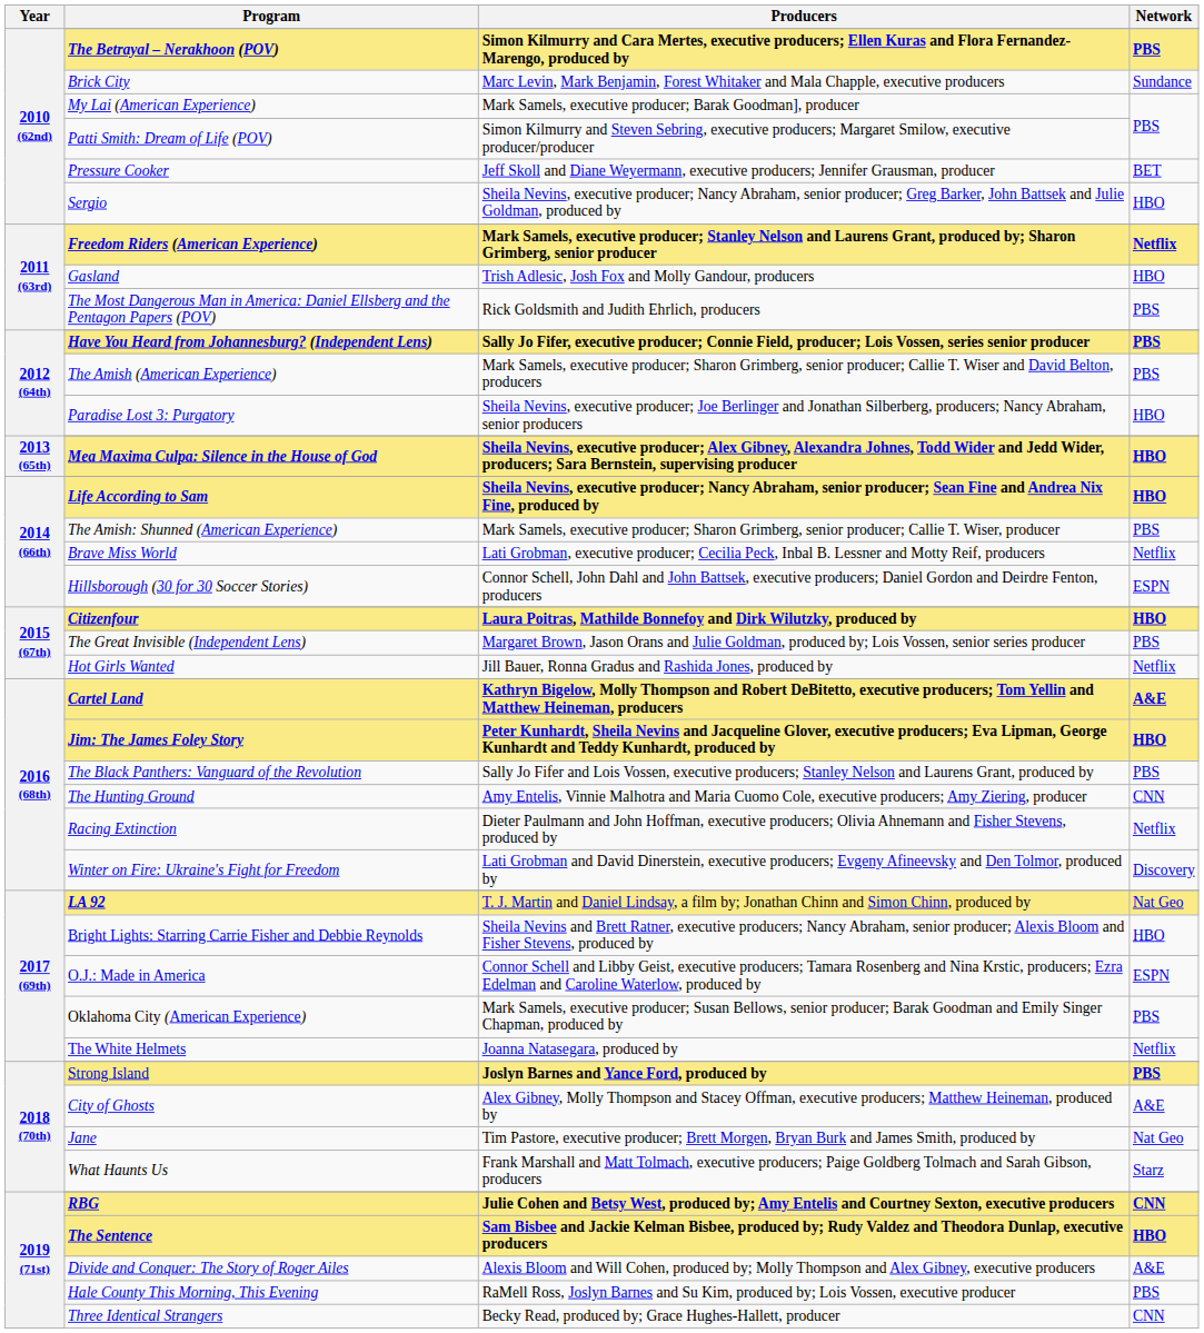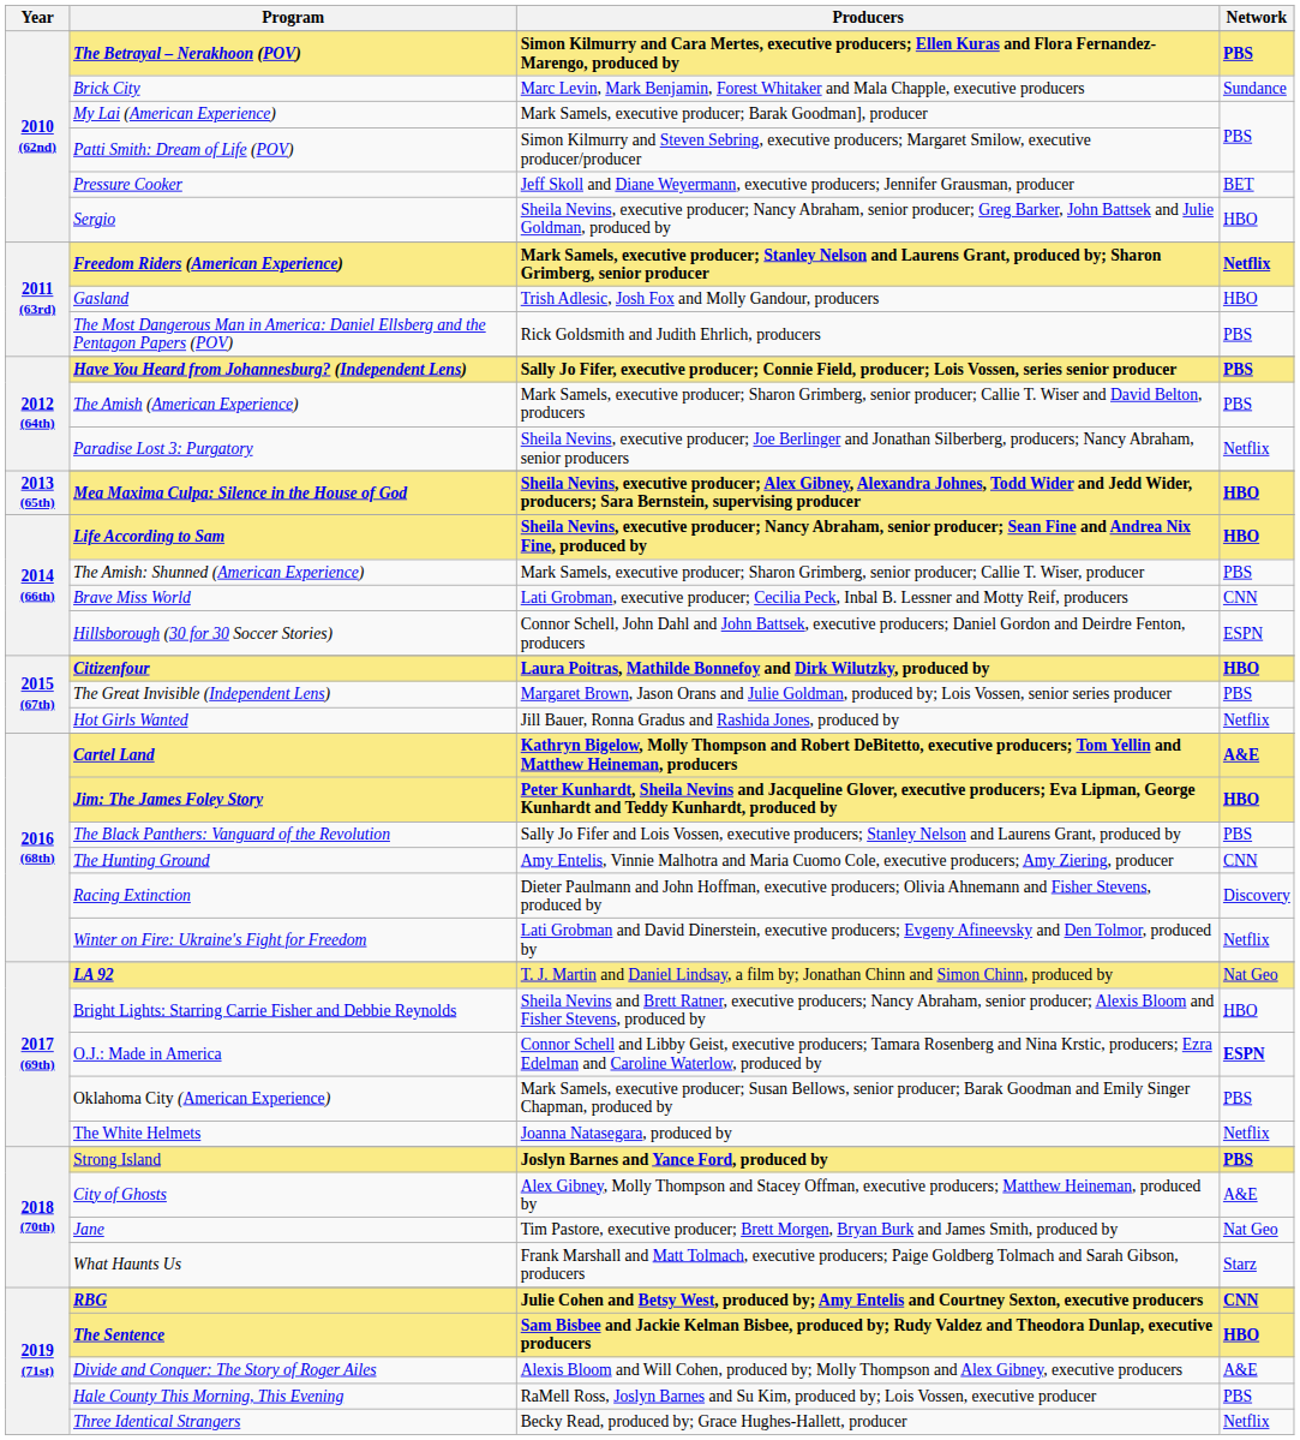 <table class="wikitable" style="width:100%">
 <tr bgcolor="#bebebe">
 <th width="5%">Year</th>
 <th width="35%">Program</th>
 <th width="55%">Producers</th>
 <th width="5%">Network</th>
 </tr>
 <tr>
 <th rowspan="7" style="text-align:center"><a href='#'>2010</a><br><small><a href='#'>(62nd)</a></small><br></th>
 </tr>
 <tr style="background:#FAEB86">
 <td><strong><em><a href='#'>The Betrayal – Nerakhoon</a> (<a href='#'>POV</a>)</em></strong></td>
 <td><strong>Simon Kilmurry and Cara Mertes, executive producers; <a href='#'>Ellen Kuras</a> and Flora Fernandez-Marengo, produced by</strong></td>
 <td><strong><a href='#'>PBS</a></strong></td>
 </tr>
 <tr>
 <td><em><a href='#'>Brick City</a></em></td>
 <td><a href='#'>Marc Levin</a>, <a href='#'>Mark Benjamin</a>, <a href='#'>Forest Whitaker</a> and Mala Chapple, executive producers</td>
 <td><a href='#'>Sundance</a></td>
 </tr>
 <tr>
 <td><em><a href='#'>My Lai</a> (<a href='#'>American Experience</a>)</em></td>
 <td>Mark Samels, executive producer; Barak Goodman], producer</td>
 <td rowspan=2><a href='#'>PBS</a></td>
 </tr>
 <tr>
 <td><em><a href='#'>Patti Smith: Dream of Life</a> (<a href='#'>POV</a>)</em></td>
 <td>Simon Kilmurry and <a href='#'>Steven Sebring</a>, executive producers; Margaret Smilow, executive producer/producer</td>
 </tr>
 <tr>
 <td><em><a href='#'>Pressure Cooker</a></em></td>
 <td><a href='#'>Jeff Skoll</a> and <a href='#'>Diane Weyermann</a>, executive producers; Jennifer Grausman, producer</td>
 <td><a href='#'>BET</a></td>
 </tr>
 <tr>
 <td><em><a href='#'>Sergio</a></em></td>
 <td><a href='#'>Sheila Nevins</a>, executive producer; Nancy Abraham, senior producer; <a href='#'>Greg Barker</a>, <a href='#'>John Battsek</a> and <a href='#'>Julie Goldman</a>, produced by</td>
 <td><a href='#'>HBO</a></td>
 </tr>
 <tr>
 <th rowspan="4" style="text-align:center"><a href='#'>2011</a><br><small><a href='#'>(63rd)</a></small><br></th>
 </tr>
 <tr style="background:#FAEB86">
 <td><strong><em><a href='#'>Freedom Riders</a> (<a href='#'>American Experience</a>)</em></strong></td>
 <td><strong>Mark Samels, executive producer; <a href='#'>Stanley Nelson</a> and Laurens Grant, produced by; Sharon Grimberg, senior producer</strong></td>
 <td><strong><a href='#'>Netflix</a></strong></td>
 </tr>
 <tr>
 <td><em><a href='#'>Gasland</a></em></td>
 <td><a href='#'>Trish Adlesic</a>, <a href='#'>Josh Fox</a> and Molly Gandour, producers</td>
 <td><a href='#'>HBO</a></td>
 </tr>
 <tr>
 <td><em><a href='#'>The Most Dangerous Man in America: Daniel Ellsberg and the Pentagon Papers</a> (<a href='#'>POV</a>)</em></td>
 <td>Rick Goldsmith and Judith Ehrlich, producers</td>
 <td><a href='#'>PBS</a></td>
 </tr>
 <tr>
 <th rowspan="4" style="text-align:center"><a href='#'>2012</a><br><small><a href='#'>(64th)</a></small><br></th>
 </tr>
 <tr style="background:#FAEB86">
 <td><strong><em><a href='#'>Have You Heard from Johannesburg?</a> (<a href='#'>Independent Lens</a>)</em></strong></td>
 <td><strong>Sally Jo Fifer, executive producer; Connie Field, producer; Lois Vossen, series senior producer</strong></td>
 <td><strong><a href='#'>PBS</a></strong></td>
 </tr>
 <tr>
 <td><em><a href='#'>The Amish</a> (<a href='#'>American Experience</a>)</em></td>
 <td>Mark Samels, executive producer; Sharon Grimberg, senior producer; Callie T. Wiser and <a href='#'>David Belton</a>, producers</td>
 <td><a href='#'>PBS</a></td>
 </tr>
 <tr>
 <td><em><a href='#'>Paradise Lost 3: Purgatory</a></em></td>
 <td><a href='#'>Sheila Nevins</a>, executive producer; <a href='#'>Joe Berlinger</a> and Jonathan Silberberg, producers; Nancy Abraham, senior producers</td>
-<td><a href='#'>HBO</a></td>
+<td><a href='#'>Netflix</a></td>
 </tr>
 <tr>
 <th rowspan="2" style="text-align:center"><a href='#'>2013</a><br><small><a href='#'>(65th)</a></small><br></th>
 </tr>
 <tr style="background:#FAEB86">
 <td><strong><em><a href='#'>Mea Maxima Culpa: Silence in the House of God</a></em></strong></td>
 <td><strong><a href='#'>Sheila Nevins</a>, executive producer; <a href='#'>Alex Gibney</a>, <a href='#'>Alexandra Johnes</a>, <a href='#'>Todd Wider</a> and Jedd Wider, producers; Sara Bernstein, supervising producer</strong></td>
 <td><strong><a href='#'>HBO</a></strong></td>
 </tr>
 <tr>
 <th rowspan="5" style="text-align:center"><a href='#'>2014</a><br><small><a href='#'>(66th)</a></small><br></th>
 </tr>
 <tr style="background:#FAEB86">
 <td><strong><em><a href='#'>Life According to Sam</a></em></strong></td>
 <td><strong><a href='#'>Sheila Nevins</a>, executive producer; Nancy Abraham, senior producer; <a href='#'>Sean Fine</a> and <a href='#'>Andrea Nix Fine</a>, produced by</strong></td>
 <td><strong><a href='#'>HBO</a></strong></td>
 </tr>
 <tr>
 <td><em>The Amish: Shunned (<a href='#'>American Experience</a>)</em></td>
 <td>Mark Samels, executive producer; Sharon Grimberg, senior producer; Callie T. Wiser, producer</td>
 <td><a href='#'>PBS</a></td>
 </tr>
 <tr>
 <td><em><a href='#'>Brave Miss World</a></em></td>
 <td><a href='#'>Lati Grobman</a>, executive producer; <a href='#'>Cecilia Peck</a>, Inbal B. Lessner and Motty Reif, producers</td>
-<td><a href='#'>Netflix</a></td>
+<td><a href='#'>CNN</a></td>
 </tr>
 <tr>
 <td><em><a href='#'>Hillsborough</a> (<a href='#'>30 for 30</a> Soccer Stories)</em></td>
 <td>Connor Schell, John Dahl and <a href='#'>John Battsek</a>, executive producers; Daniel Gordon and Deirdre Fenton, producers</td>
 <td><a href='#'>ESPN</a></td>
 </tr>
 <tr>
 <th rowspan="4" style="text-align:center"><a href='#'>2015</a><br><small><a href='#'>(67th)</a></small><br></th>
 </tr>
 <tr style="background:#FAEB86">
 <td><strong><em><a href='#'>Citizenfour</a></em></strong></td>
 <td><strong><a href='#'>Laura Poitras</a>, <a href='#'>Mathilde Bonnefoy</a> and <a href='#'>Dirk Wilutzky</a>, produced by</strong></td>
 <td><strong><a href='#'>HBO</a></strong></td>
 </tr>
 <tr>
 <td><em>The Great Invisible (<a href='#'>Independent Lens</a>)</em></td>
 <td><a href='#'>Margaret Brown</a>, Jason Orans and <a href='#'>Julie Goldman</a>, produced by; Lois Vossen, senior series producer</td>
 <td><a href='#'>PBS</a></td>
 </tr>
 <tr>
 <td><em><a href='#'>Hot Girls Wanted</a></em></td>
 <td>Jill Bauer, Ronna Gradus and <a href='#'>Rashida Jones</a>, produced by</td>
 <td><a href='#'>Netflix</a></td>
 </tr>
 <tr>
 <th rowspan="7" style="text-align:center"><a href='#'>2016</a><br><small><a href='#'>(68th)</a></small><br></th>
 </tr>
 <tr style="background:#FAEB86">
 <td><strong><em><a href='#'>Cartel Land</a></em></strong></td>
 <td><strong><a href='#'>Kathryn Bigelow</a>, Molly Thompson and Robert DeBitetto, executive producers; <a href='#'>Tom Yellin</a> and <a href='#'>Matthew Heineman</a>, producers</strong></td>
 <td><a href='#'><strong>A&E</strong></a></td>
 </tr>
 <tr style="background:#FAEB86">
 <td><strong><em><a href='#'>Jim: The James Foley Story</a></em></strong></td>
 <td><strong><a href='#'>Peter Kunhardt</a>, <a href='#'>Sheila Nevins</a> and Jacqueline Glover, executive producers; Eva Lipman, George Kunhardt and Teddy Kunhardt, produced by</strong></td>
 <td><strong><a href='#'>HBO</a></strong></td>
 </tr>
 <tr>
 <td><em><a href='#'>The Black Panthers: Vanguard of the Revolution</a></em></td>
 <td>Sally Jo Fifer and Lois Vossen, executive producers; <a href='#'>Stanley Nelson</a> and Laurens Grant, produced by</td>
 <td><a href='#'>PBS</a></td>
 </tr>
 <tr>
 <td><em><a href='#'>The Hunting Ground</a></em></td>
 <td><a href='#'>Amy Entelis</a>, Vinnie Malhotra and Maria Cuomo Cole, executive producers; <a href='#'>Amy Ziering</a>, producer</td>
 <td><a href='#'>CNN</a></td>
 </tr>
 <tr>
 <td><em><a href='#'>Racing Extinction</a></em></td>
 <td>Dieter Paulmann and John Hoffman, executive producers; Olivia Ahnemann and <a href='#'>Fisher Stevens</a>, produced by</td>
-<td><a href='#'>Netflix</a></td>
+<td><a href='#'>Discovery</a></td>
 </tr>
 <tr>
 <td><em><a href='#'>Winter on Fire: Ukraine's Fight for Freedom</a></em></td>
 <td><a href='#'>Lati Grobman</a> and David Dinerstein, executive producers; <a href='#'>Evgeny Afineevsky</a> and <a href='#'>Den Tolmor</a>, produced by</td>
-<td><a href='#'>Discovery</a></td>
+<td><a href='#'>Netflix</a></td>
 </tr>
 <tr>
 <th rowspan="6" style="text-align:center"><a href='#'>2017</a><br><small><a href='#'>(69th)</a></small><br></th>
 </tr>
 <tr style="background:#FAEB86">
 <td><strong><em><a href='#'>LA 92</a><em><strong></td>
 <td></strong><a href='#'>T. J. Martin</a> and <a href='#'>Daniel Lindsay</a>, a film by; Jonathan Chinn and <a href='#'>Simon Chinn</a>, produced by<strong></td>
 <td><a href='#'></strong>Nat Geo<strong></a></td>
 </tr>
 <tr>
 <td></em><a href='#'>Bright Lights: Starring Carrie Fisher and Debbie Reynolds</a><em></td>
 <td><a href='#'>Sheila Nevins</a> and <a href='#'>Brett Ratner</a>, executive producers; Nancy Abraham, senior producer; <a href='#'>Alexis Bloom</a> and <a href='#'>Fisher Stevens</a>, produced by</td>
 <td><a href='#'>HBO</a></td>
 </tr>
 <tr>
 <td></em><a href='#'>O.J.: Made in America</a><em></td>
 <td><a href='#'>Connor Schell</a> and Libby Geist, executive producers; Tamara Rosenberg and Nina Krstic, producers; <a href='#'>Ezra Edelman</a> and <a href='#'>Caroline Waterlow</a>, produced by</td>
-<td><a href='#'>ESPN</a></td>
+<td><strong><a href='#'>ESPN</a></strong></td>
 </tr>
 <tr>
 <td></em>Oklahoma City<em> (</em><a href='#'>American Experience</a><em>)</td>
 <td>Mark Samels, executive producer; Susan Bellows, senior producer; Barak Goodman and Emily Singer Chapman, produced by</td>
 <td><a href='#'>PBS</a></td>
 </tr>
 <tr>
 <td></em><a href='#'>The White Helmets</a><em></td>
 <td><a href='#'>Joanna Natasegara</a>, produced by</td>
 <td><a href='#'>Netflix</a></td>
 </tr>
 <tr>
 <th rowspan="5" style="text-align:center"><a href='#'>2018</a><br><small><a href='#'>(70th)</a></small><br></th>
 </tr>
 <tr style="background:#FAEB86">
 <td></em></strong><a href='#'>Strong Island</a></em></strong></td>
 <td><strong>Joslyn Barnes and <a href='#'>Yance Ford</a>, produced by</strong></td>
 <td><strong><a href='#'>PBS</a></strong></td>
 </tr>
 <tr>
 <td><em><a href='#'>City of Ghosts</a></em></td>
 <td><a href='#'>Alex Gibney</a>, Molly Thompson and Stacey Offman, executive producers; <a href='#'>Matthew Heineman</a>, produced by</td>
 <td><a href='#'>A&E</a></td>
 </tr>
 <tr>
 <td><em><a href='#'>Jane</a></em></td>
 <td>Tim Pastore, executive producer; <a href='#'>Brett Morgen</a>, <a href='#'>Bryan Burk</a> and James Smith, produced by</td>
 <td><a href='#'>Nat Geo</a></td>
 </tr>
 <tr>
 <td><em>What Haunts Us</em></td>
 <td>Frank Marshall and <a href='#'>Matt Tolmach</a>, executive producers; Paige Goldberg Tolmach and Sarah Gibson, producers</td>
 <td><a href='#'>Starz</a></td>
 </tr>
 <tr>
 <th rowspan="6" style="text-align:center"><a href='#'>2019</a><br><small><a href='#'>(71st)</a></small><br></th>
 </tr>
 <tr style="background:#FAEB86">
 <td><em><a href='#'><strong>RBG</strong></a></em></td>
 <td><strong>Julie Cohen and <a href='#'>Betsy West</a>, produced by; <a href='#'>Amy Entelis</a> and Courtney Sexton, executive producers</strong></td>
 <td><strong><a href='#'>CNN</a></strong></td>
 </tr>
 <tr style="background:#FAEB86">
 <td><em><a href='#'><strong>The Sentence</strong></a></em></td>
 <td><strong><a href='#'>Sam Bisbee</a> and Jackie Kelman Bisbee, produced by; Rudy Valdez and Theodora Dunlap, executive producers</strong></td>
 <td><strong><a href='#'>HBO</a></strong></td>
 </tr>
 <tr>
 <td><em><a href='#'>Divide and Conquer: The Story of Roger Ailes</a></em></td>
 <td><a href='#'>Alexis Bloom</a> and Will Cohen, produced by; Molly Thompson and <a href='#'>Alex Gibney</a>, executive producers</td>
 <td><a href='#'>A&E</a></td>
 </tr>
 <tr>
 <td><em><a href='#'>Hale County This Morning, This Evening</a></em></td>
 <td>RaMell Ross, <a href='#'>Joslyn Barnes</a> and Su Kim, produced by; Lois Vossen, executive producer</td>
 <td><a href='#'>PBS</a></td>
 </tr>
 <tr>
 <td><em><a href='#'>Three Identical Strangers</a></em></td>
 <td>Becky Read, produced by; Grace Hughes-Hallett, producer</td>
-<td><a href='#'>CNN</a></td>
+<td><a href='#'>Netflix</a></td>
 </tr>
 </table>
